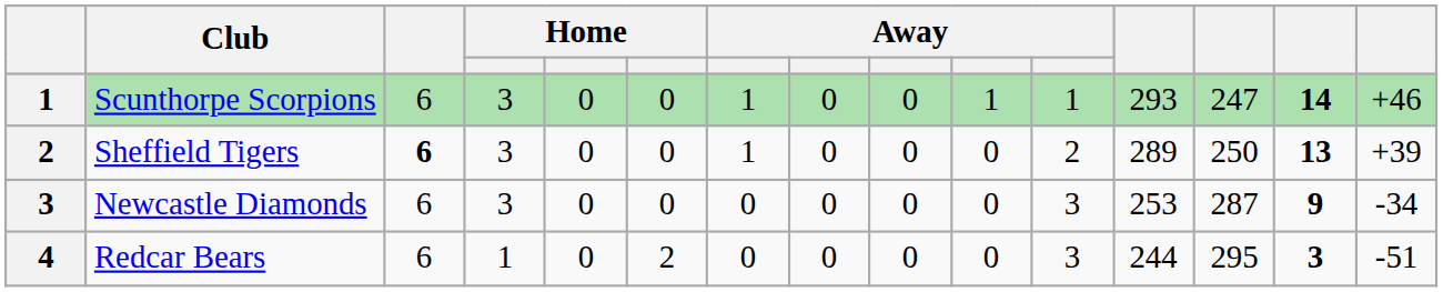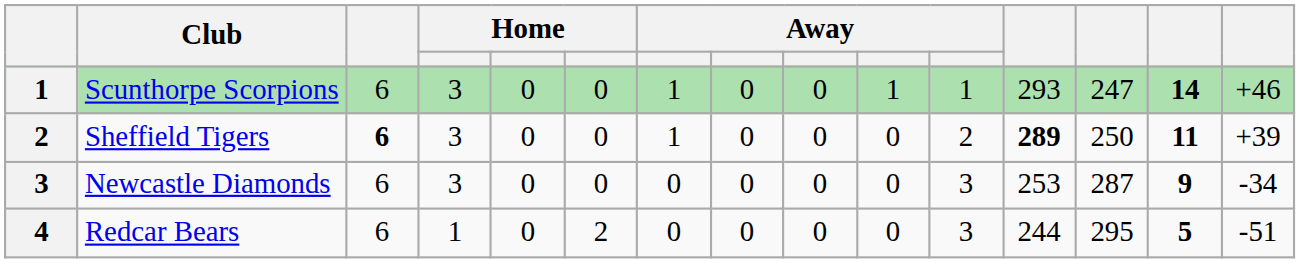 <table class="wikitable" style="text-align:center; font-size:85%">
 <tr>
 <th rowspan="2" style="width:28px;"></th>
 <th rowspan=2>Club</th>
 <th rowspan="2" style="width:28px;"></th>
 <th colspan=3>Home</th>
 <th colspan=5>Away</th>
 <th rowspan="2" style="width:28px;"></th>
 <th rowspan="2" style="width:28px;"></th>
 <th rowspan="2" style="width:28px;"></th>
 <th rowspan="2" style="width:28px;"></th>
 </tr>
 <tr>
 <th width=28></th>
 <th width=28></th>
 <th width=28></th>
 <th width=28></th>
 <th width=28></th>
 <th width=28></th>
 <th width=28></th>
 <th width=28></th>
 </tr>
 <tr style="background:#ACE1AF">
 <th>1</th>
 <td align=left><a href='#'>Scunthorpe Scorpions</a></td>
 <td>6</td>
 <td>3</td>
 <td>0</td>
 <td>0</td>
 <td>1</td>
 <td>0</td>
 <td>0</td>
 <td>1</td>
 <td>1</td>
 <td>293</td>
 <td>247</td>
 <td><strong>14</strong></td>
 <td>+46</td>
 </tr>
 <tr>
 <th>2</th>
 <td align=left><a href='#'>Sheffield Tigers</a></td>
 <td><strong>6</strong></td>
 <td>3</td>
 <td>0</td>
 <td>0</td>
 <td>1</td>
 <td>0</td>
 <td>0</td>
 <td>0</td>
 <td>2</td>
-<td>289</td>
+<td><strong>289</strong></td>
 <td>250</td>
-<td><strong>13</strong></td>
+<td><strong>11</strong></td>
 <td>+39</td>
 </tr>
 <tr>
 <th>3</th>
 <td align=left><a href='#'>Newcastle Diamonds</a></td>
 <td>6</td>
 <td>3</td>
 <td>0</td>
 <td>0</td>
 <td>0</td>
 <td>0</td>
 <td>0</td>
 <td>0</td>
 <td>3</td>
 <td>253</td>
 <td>287</td>
 <td><strong>9</strong></td>
 <td>-34</td>
 </tr>
 <tr>
 <th>4</th>
 <td align=left><a href='#'>Redcar Bears</a></td>
 <td>6</td>
 <td>1</td>
 <td>0</td>
 <td>2</td>
 <td>0</td>
 <td>0</td>
 <td>0</td>
 <td>0</td>
 <td>3</td>
 <td>244</td>
 <td>295</td>
-<td><strong>3</strong></td>
+<td><strong>5</strong></td>
 <td>-51</td>
 </tr>
 </table>
